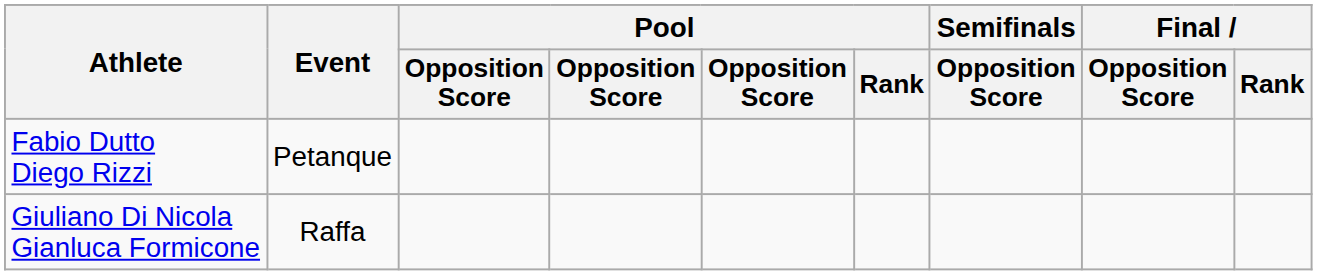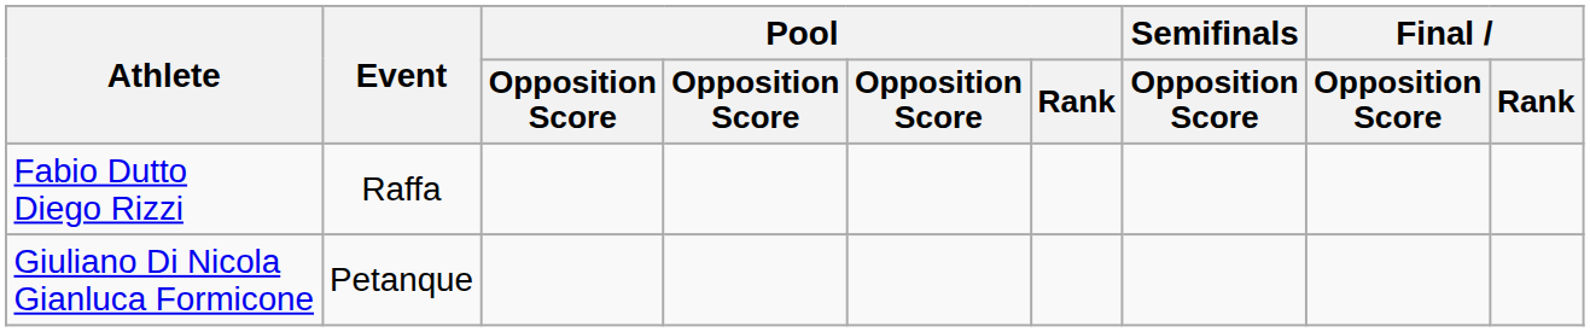 <table class=wikitable style="font-size:90%">
 <tr>
 <th rowspan="2">Athlete</th>
 <th rowspan="2">Event</th>
 <th colspan="4">Pool</th>
 <th>Semifinals</th>
 <th colspan="2">Final / </th>
 </tr>
 <tr style="font-size:95%">
 <th>Opposition<br>Score</th>
 <th>Opposition<br>Score</th>
 <th>Opposition<br>Score</th>
 <th>Rank</th>
 <th>Opposition<br>Score</th>
 <th>Opposition<br>Score</th>
 <th>Rank</th>
 </tr>
 <tr align=center>
 <td align=left><a href='#'>Fabio Dutto</a><br><a href='#'>Diego Rizzi</a></td>
-<td>Petanque</td>
+<td>Raffa</td>
 <td></td>
 <td></td>
 <td></td>
 <td></td>
 <td></td>
 <td></td>
 <td></td>
 </tr>
 <tr align=center>
 <td align=left><a href='#'>Giuliano Di Nicola</a><br><a href='#'>Gianluca Formicone</a></td>
-<td>Raffa</td>
+<td>Petanque</td>
 <td></td>
 <td></td>
 <td></td>
 <td></td>
 <td></td>
 <td></td>
 <td></td>
 </tr>
 </table>
